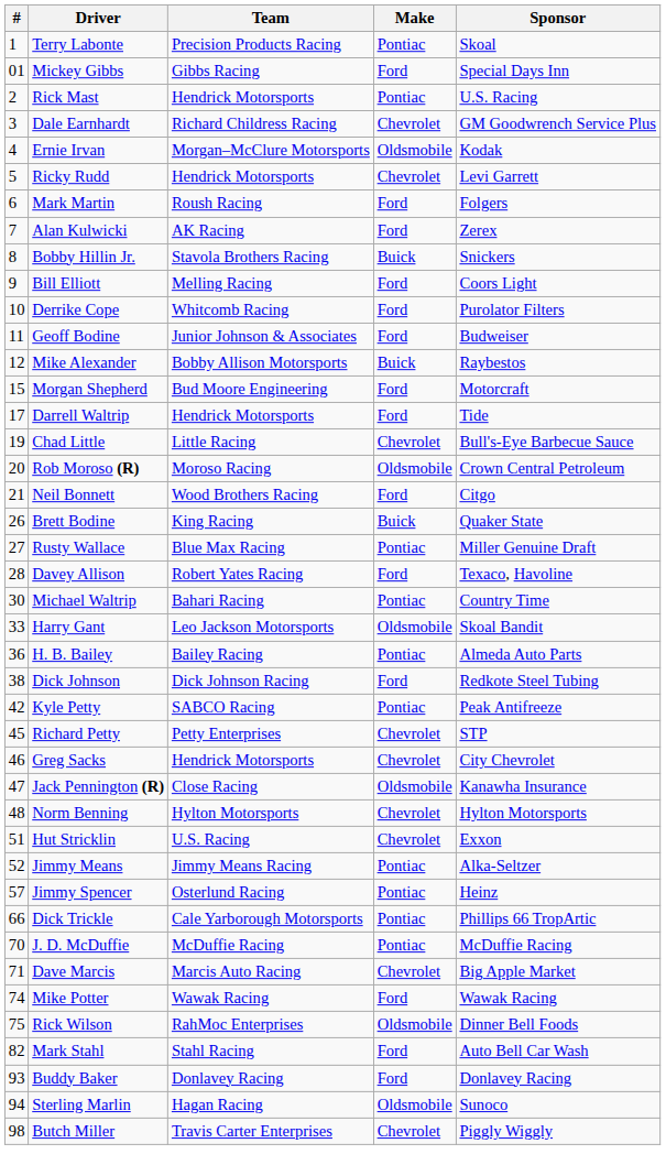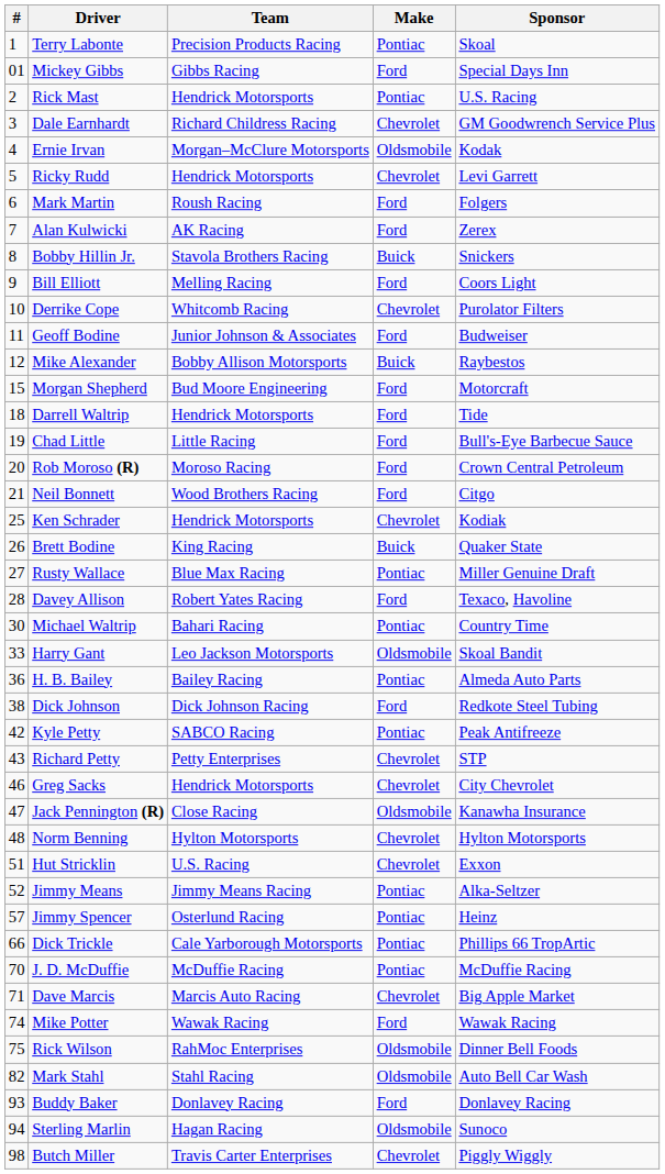 <table class="wikitable" style="font-size:95%">
 <tr>
 <th>#</th>
 <th>Driver</th>
 <th>Team</th>
 <th>Make</th>
 <th>Sponsor</th>
 </tr>
 <tr>
 <td>1</td>
 <td><a href='#'>Terry Labonte</a></td>
 <td><a href='#'>Precision Products Racing</a></td>
 <td><a href='#'>Pontiac</a></td>
 <td><a href='#'>Skoal</a></td>
 </tr>
 <tr>
 <td>01</td>
 <td><a href='#'>Mickey Gibbs</a></td>
 <td><a href='#'>Gibbs Racing</a></td>
 <td><a href='#'>Ford</a></td>
 <td><a href='#'>Special Days Inn</a></td>
 </tr>
 <tr>
 <td>2</td>
 <td><a href='#'>Rick Mast</a></td>
 <td><a href='#'>Hendrick Motorsports</a></td>
 <td><a href='#'>Pontiac</a></td>
 <td><a href='#'>U.S. Racing</a></td>
 </tr>
 <tr>
 <td>3</td>
 <td><a href='#'>Dale Earnhardt</a></td>
 <td><a href='#'>Richard Childress Racing</a></td>
 <td><a href='#'>Chevrolet</a></td>
 <td><a href='#'>GM Goodwrench Service Plus</a></td>
 </tr>
 <tr>
 <td>4</td>
 <td><a href='#'>Ernie Irvan</a></td>
 <td><a href='#'>Morgan–McClure Motorsports</a></td>
 <td><a href='#'>Oldsmobile</a></td>
 <td><a href='#'>Kodak</a></td>
 </tr>
 <tr>
 <td>5</td>
 <td><a href='#'>Ricky Rudd</a></td>
 <td><a href='#'>Hendrick Motorsports</a></td>
 <td><a href='#'>Chevrolet</a></td>
 <td><a href='#'>Levi Garrett</a></td>
 </tr>
 <tr>
 <td>6</td>
 <td><a href='#'>Mark Martin</a></td>
 <td><a href='#'>Roush Racing</a></td>
 <td><a href='#'>Ford</a></td>
 <td><a href='#'>Folgers</a></td>
 </tr>
 <tr>
 <td>7</td>
 <td><a href='#'>Alan Kulwicki</a></td>
 <td><a href='#'>AK Racing</a></td>
 <td><a href='#'>Ford</a></td>
 <td><a href='#'>Zerex</a></td>
 </tr>
 <tr>
 <td>8</td>
 <td><a href='#'>Bobby Hillin Jr.</a></td>
 <td><a href='#'>Stavola Brothers Racing</a></td>
 <td><a href='#'>Buick</a></td>
 <td><a href='#'>Snickers</a></td>
 </tr>
 <tr>
 <td>9</td>
 <td><a href='#'>Bill Elliott</a></td>
 <td><a href='#'>Melling Racing</a></td>
 <td><a href='#'>Ford</a></td>
 <td><a href='#'>Coors Light</a></td>
 </tr>
 <tr>
 <td>10</td>
 <td><a href='#'>Derrike Cope</a></td>
 <td><a href='#'>Whitcomb Racing</a></td>
-<td><a href='#'>Ford</a></td>
+<td><a href='#'>Chevrolet</a></td>
 <td><a href='#'>Purolator Filters</a></td>
 </tr>
 <tr>
 <td>11</td>
 <td><a href='#'>Geoff Bodine</a></td>
 <td><a href='#'>Junior Johnson & Associates</a></td>
 <td><a href='#'>Ford</a></td>
 <td><a href='#'>Budweiser</a></td>
 </tr>
 <tr>
 <td>12</td>
 <td><a href='#'>Mike Alexander</a></td>
 <td><a href='#'>Bobby Allison Motorsports</a></td>
 <td><a href='#'>Buick</a></td>
 <td><a href='#'>Raybestos</a></td>
 </tr>
 <tr>
 <td>15</td>
 <td><a href='#'>Morgan Shepherd</a></td>
 <td><a href='#'>Bud Moore Engineering</a></td>
 <td><a href='#'>Ford</a></td>
 <td><a href='#'>Motorcraft</a></td>
 </tr>
 <tr>
-<td>17</td>
+<td>18</td>
 <td><a href='#'>Darrell Waltrip</a></td>
 <td><a href='#'>Hendrick Motorsports</a></td>
 <td><a href='#'>Ford</a></td>
 <td><a href='#'>Tide</a></td>
 </tr>
 <tr>
 <td>19</td>
 <td><a href='#'>Chad Little</a></td>
 <td><a href='#'>Little Racing</a></td>
-<td><a href='#'>Chevrolet</a></td>
+<td><a href='#'>Ford</a></td>
 <td><a href='#'>Bull's-Eye Barbecue Sauce</a></td>
 </tr>
 <tr>
 <td>20</td>
 <td><a href='#'>Rob Moroso</a> <strong>(R)</strong></td>
 <td><a href='#'>Moroso Racing</a></td>
-<td><a href='#'>Oldsmobile</a></td>
+<td><a href='#'>Ford</a></td>
 <td><a href='#'>Crown Central Petroleum</a></td>
 </tr>
 <tr>
 <td>21</td>
 <td><a href='#'>Neil Bonnett</a></td>
 <td><a href='#'>Wood Brothers Racing</a></td>
 <td><a href='#'>Ford</a></td>
 <td><a href='#'>Citgo</a></td>
+</tr>
+<tr>
+<td>25</td>
+<td><a href='#'>Ken Schrader</a></td>
+<td><a href='#'>Hendrick Motorsports</a></td>
+<td><a href='#'>Chevrolet</a></td>
+<td><a href='#'>Kodiak</a></td>
 </tr>
 <tr>
 <td>26</td>
 <td><a href='#'>Brett Bodine</a></td>
 <td><a href='#'>King Racing</a></td>
 <td><a href='#'>Buick</a></td>
 <td><a href='#'>Quaker State</a></td>
 </tr>
 <tr>
 <td>27</td>
 <td><a href='#'>Rusty Wallace</a></td>
 <td><a href='#'>Blue Max Racing</a></td>
 <td><a href='#'>Pontiac</a></td>
 <td><a href='#'>Miller Genuine Draft</a></td>
 </tr>
 <tr>
 <td>28</td>
 <td><a href='#'>Davey Allison</a></td>
 <td><a href='#'>Robert Yates Racing</a></td>
 <td><a href='#'>Ford</a></td>
 <td><a href='#'>Texaco</a>, <a href='#'>Havoline</a></td>
 </tr>
 <tr>
 <td>30</td>
 <td><a href='#'>Michael Waltrip</a></td>
 <td><a href='#'>Bahari Racing</a></td>
 <td><a href='#'>Pontiac</a></td>
 <td><a href='#'>Country Time</a></td>
 </tr>
 <tr>
 <td>33</td>
 <td><a href='#'>Harry Gant</a></td>
 <td><a href='#'>Leo Jackson Motorsports</a></td>
 <td><a href='#'>Oldsmobile</a></td>
 <td><a href='#'>Skoal Bandit</a></td>
 </tr>
 <tr>
 <td>36</td>
 <td><a href='#'>H. B. Bailey</a></td>
 <td><a href='#'>Bailey Racing</a></td>
 <td><a href='#'>Pontiac</a></td>
 <td><a href='#'>Almeda Auto Parts</a></td>
 </tr>
 <tr>
 <td>38</td>
 <td><a href='#'>Dick Johnson</a></td>
 <td><a href='#'>Dick Johnson Racing</a></td>
 <td><a href='#'>Ford</a></td>
 <td><a href='#'>Redkote Steel Tubing</a></td>
 </tr>
 <tr>
 <td>42</td>
 <td><a href='#'>Kyle Petty</a></td>
 <td><a href='#'>SABCO Racing</a></td>
 <td><a href='#'>Pontiac</a></td>
 <td><a href='#'>Peak Antifreeze</a></td>
 </tr>
 <tr>
-<td>45</td>
+<td>43</td>
 <td><a href='#'>Richard Petty</a></td>
 <td><a href='#'>Petty Enterprises</a></td>
 <td><a href='#'>Chevrolet</a></td>
 <td><a href='#'>STP</a></td>
 </tr>
 <tr>
 <td>46</td>
 <td><a href='#'>Greg Sacks</a></td>
 <td><a href='#'>Hendrick Motorsports</a></td>
 <td><a href='#'>Chevrolet</a></td>
 <td><a href='#'>City Chevrolet</a></td>
 </tr>
 <tr>
 <td>47</td>
 <td><a href='#'>Jack Pennington</a> <strong>(R)</strong></td>
 <td><a href='#'>Close Racing</a></td>
 <td><a href='#'>Oldsmobile</a></td>
 <td><a href='#'>Kanawha Insurance</a></td>
 </tr>
 <tr>
 <td>48</td>
 <td><a href='#'>Norm Benning</a></td>
 <td><a href='#'>Hylton Motorsports</a></td>
 <td><a href='#'>Chevrolet</a></td>
 <td><a href='#'>Hylton Motorsports</a></td>
 </tr>
 <tr>
 <td>51</td>
 <td><a href='#'>Hut Stricklin</a></td>
 <td><a href='#'>U.S. Racing</a></td>
 <td><a href='#'>Chevrolet</a></td>
 <td><a href='#'>Exxon</a></td>
 </tr>
 <tr>
 <td>52</td>
 <td><a href='#'>Jimmy Means</a></td>
 <td><a href='#'>Jimmy Means Racing</a></td>
 <td><a href='#'>Pontiac</a></td>
 <td><a href='#'>Alka-Seltzer</a></td>
 </tr>
 <tr>
 <td>57</td>
 <td><a href='#'>Jimmy Spencer</a></td>
 <td><a href='#'>Osterlund Racing</a></td>
 <td><a href='#'>Pontiac</a></td>
 <td><a href='#'>Heinz</a></td>
 </tr>
 <tr>
 <td>66</td>
 <td><a href='#'>Dick Trickle</a></td>
 <td><a href='#'>Cale Yarborough Motorsports</a></td>
 <td><a href='#'>Pontiac</a></td>
 <td><a href='#'>Phillips 66 TropArtic</a></td>
 </tr>
 <tr>
 <td>70</td>
 <td><a href='#'>J. D. McDuffie</a></td>
 <td><a href='#'>McDuffie Racing</a></td>
 <td><a href='#'>Pontiac</a></td>
 <td><a href='#'>McDuffie Racing</a></td>
 </tr>
 <tr>
 <td>71</td>
 <td><a href='#'>Dave Marcis</a></td>
 <td><a href='#'>Marcis Auto Racing</a></td>
 <td><a href='#'>Chevrolet</a></td>
 <td><a href='#'>Big Apple Market</a></td>
 </tr>
 <tr>
 <td>74</td>
 <td><a href='#'>Mike Potter</a></td>
 <td><a href='#'>Wawak Racing</a></td>
 <td><a href='#'>Ford</a></td>
 <td><a href='#'>Wawak Racing</a></td>
 </tr>
 <tr>
 <td>75</td>
 <td><a href='#'>Rick Wilson</a></td>
 <td><a href='#'>RahMoc Enterprises</a></td>
 <td><a href='#'>Oldsmobile</a></td>
 <td><a href='#'>Dinner Bell Foods</a></td>
 </tr>
 <tr>
 <td>82</td>
 <td><a href='#'>Mark Stahl</a></td>
 <td><a href='#'>Stahl Racing</a></td>
-<td><a href='#'>Ford</a></td>
+<td><a href='#'>Oldsmobile</a></td>
 <td><a href='#'>Auto Bell Car Wash</a></td>
 </tr>
 <tr>
 <td>93</td>
 <td><a href='#'>Buddy Baker</a></td>
 <td><a href='#'>Donlavey Racing</a></td>
 <td><a href='#'>Ford</a></td>
 <td><a href='#'>Donlavey Racing</a></td>
 </tr>
 <tr>
 <td>94</td>
 <td><a href='#'>Sterling Marlin</a></td>
 <td><a href='#'>Hagan Racing</a></td>
 <td><a href='#'>Oldsmobile</a></td>
 <td><a href='#'>Sunoco</a></td>
 </tr>
 <tr>
 <td>98</td>
 <td><a href='#'>Butch Miller</a></td>
 <td><a href='#'>Travis Carter Enterprises</a></td>
 <td><a href='#'>Chevrolet</a></td>
 <td><a href='#'>Piggly Wiggly</a></td>
 </tr>
 </table>
